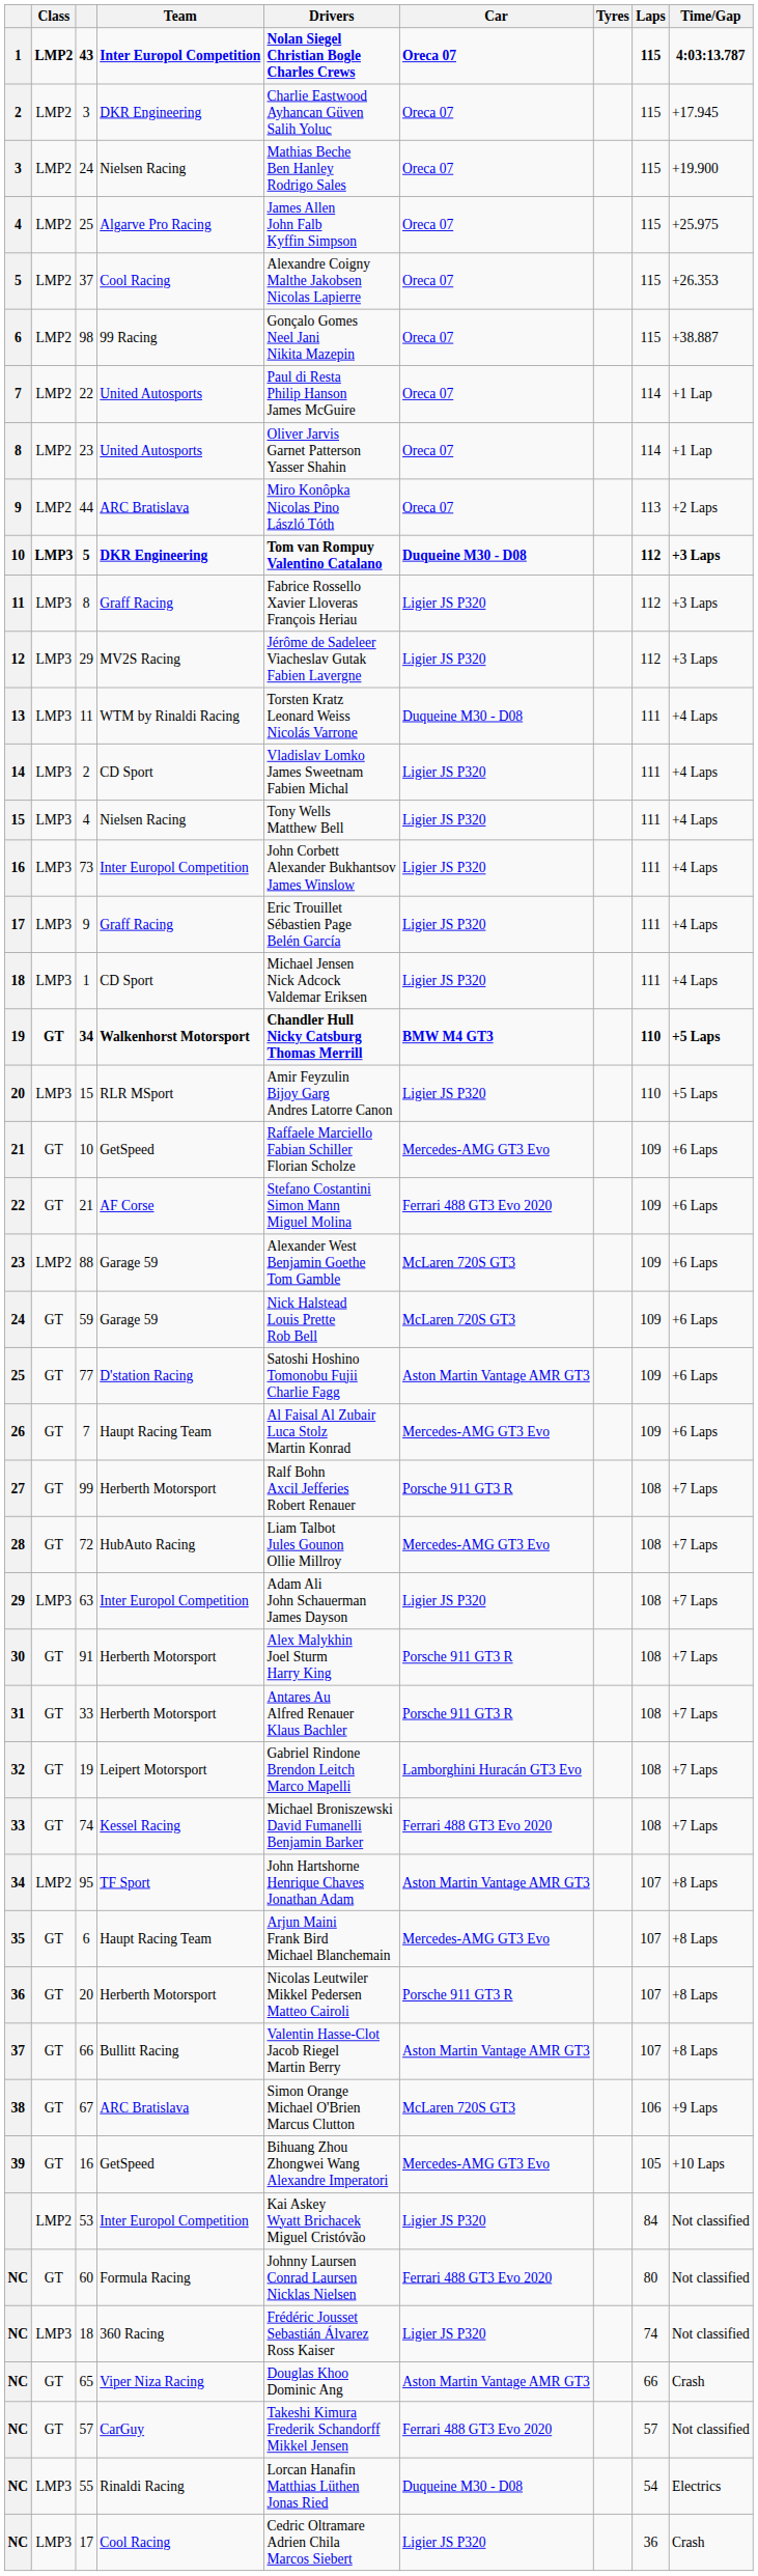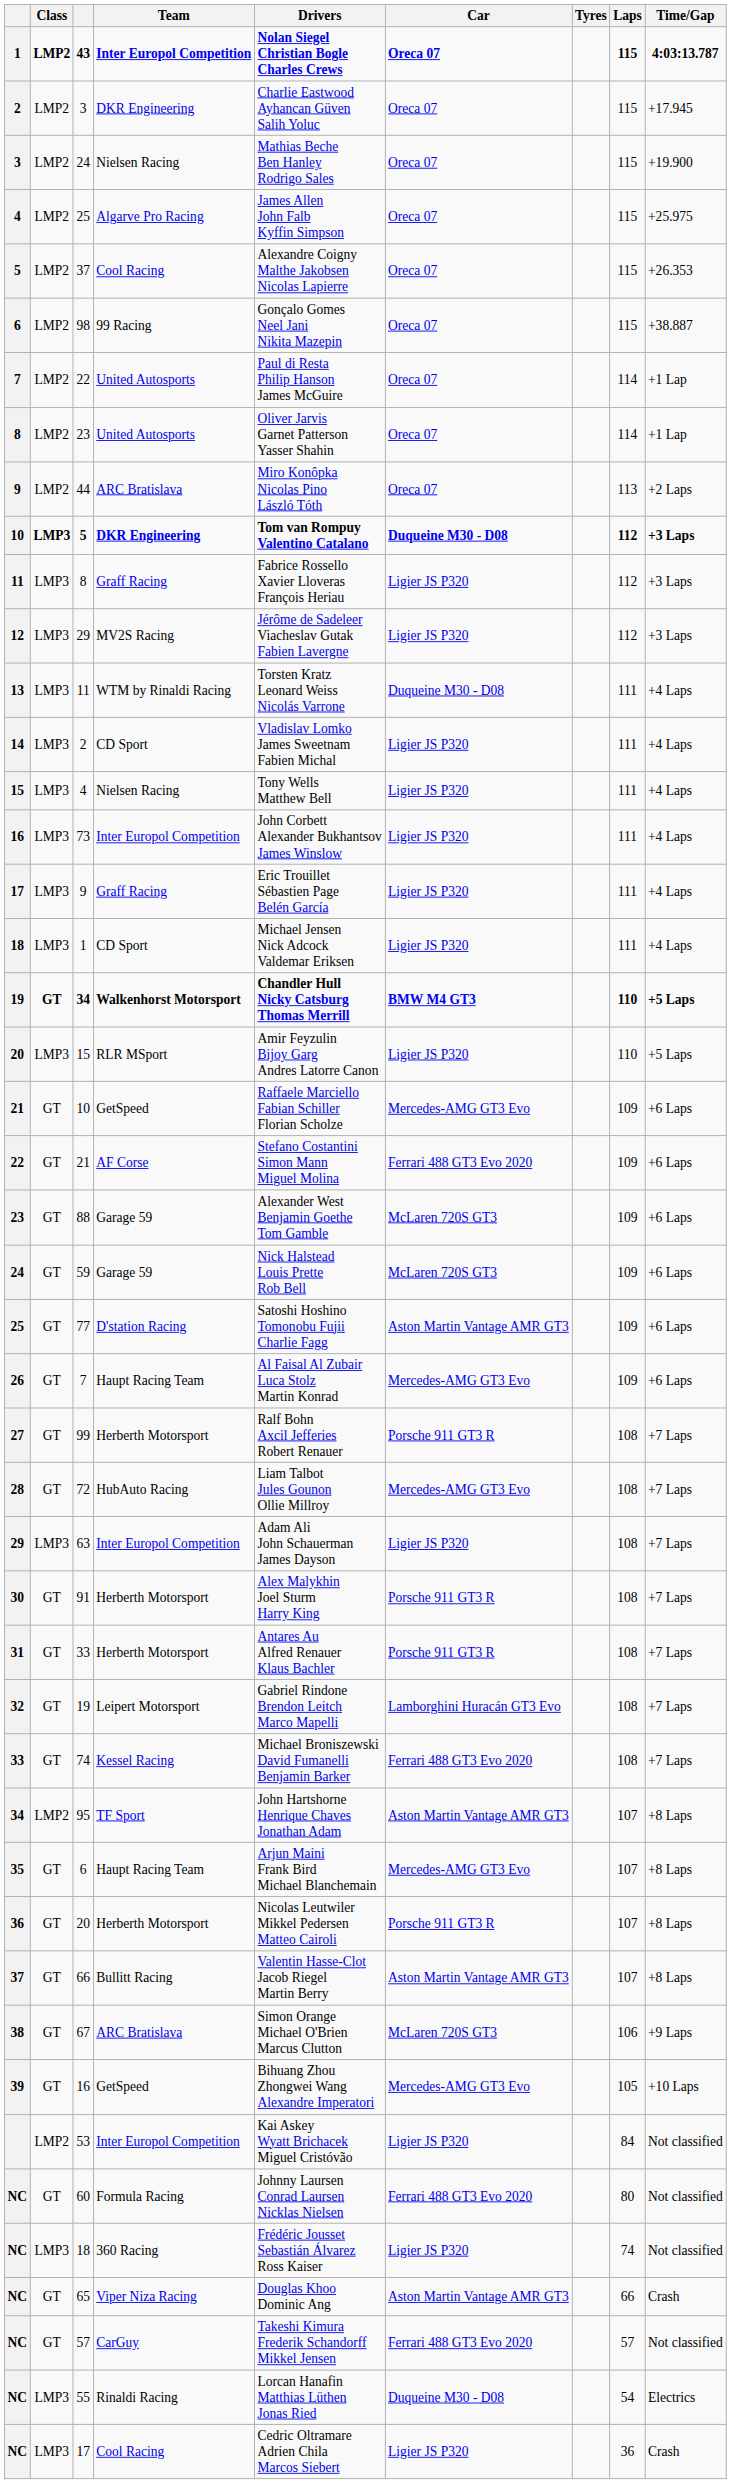 <table class="wikitable" style="font-size:95%;">
 <tr>
 <th></th>
 <th>Class</th>
 <th></th>
 <th>Team</th>
 <th>Drivers</th>
 <th>Car</th>
 <th>Tyres</th>
 <th>Laps</th>
 <th>Time/Gap</th>
 </tr>
 <tr style="font-weight: bold;">
 <th>1</th>
 <td align="center">LMP2</td>
 <td align="center">43</td>
 <td> <a href='#'>Inter Europol Competition</a></td>
 <td> <a href='#'>Nolan Siegel</a><br> <a href='#'>Christian Bogle</a><br> <a href='#'>Charles Crews</a></td>
 <td><a href='#'>Oreca 07</a></td>
 <td align="center"></td>
 <td align="center">115</td>
 <td align="center">4:03:13.787</td>
 </tr>
 <tr>
 <th>2</th>
 <td align="center">LMP2</td>
 <td align="center">3</td>
 <td> <a href='#'>DKR Engineering</a></td>
 <td> <a href='#'>Charlie Eastwood</a><br> <a href='#'>Ayhancan Güven</a><br> <a href='#'>Salih Yoluc</a></td>
 <td><a href='#'>Oreca 07</a></td>
 <td align="center"></td>
 <td align="center">115</td>
 <td>+17.945</td>
 </tr>
 <tr>
 <th>3</th>
 <td align="center">LMP2</td>
 <td align="center">24</td>
 <td> Nielsen Racing</td>
 <td> <a href='#'>Mathias Beche</a><br> <a href='#'>Ben Hanley</a><br> <a href='#'>Rodrigo Sales</a></td>
 <td><a href='#'>Oreca 07</a></td>
 <td align="center"></td>
 <td align="center">115</td>
 <td>+19.900</td>
 </tr>
 <tr>
 <th>4</th>
 <td align="center">LMP2</td>
 <td align="center">25</td>
 <td> <a href='#'>Algarve Pro Racing</a></td>
 <td> <a href='#'>James Allen</a><br> <a href='#'>John Falb</a><br> <a href='#'>Kyffin Simpson</a></td>
 <td><a href='#'>Oreca 07</a></td>
 <td align="center"></td>
 <td align="center">115</td>
 <td>+25.975</td>
 </tr>
 <tr>
 <th>5</th>
 <td align="center">LMP2</td>
 <td align="center">37</td>
 <td> <a href='#'>Cool Racing</a></td>
 <td> Alexandre Coigny<br> <a href='#'>Malthe Jakobsen</a><br> <a href='#'>Nicolas Lapierre</a></td>
 <td><a href='#'>Oreca 07</a></td>
 <td align="center"></td>
 <td align="center">115</td>
 <td>+26.353</td>
 </tr>
 <tr>
 <th>6</th>
 <td align="center">LMP2</td>
 <td align="center">98</td>
 <td> 99 Racing</td>
 <td> Gonçalo Gomes<br> <a href='#'>Neel Jani</a><br> <a href='#'>Nikita Mazepin</a></td>
 <td><a href='#'>Oreca 07</a></td>
 <td align="center"></td>
 <td align="center">115</td>
 <td>+38.887</td>
 </tr>
 <tr>
 <th>7</th>
 <td align="center">LMP2</td>
 <td align="center">22</td>
 <td> <a href='#'>United Autosports</a></td>
 <td> <a href='#'>Paul di Resta</a><br> <a href='#'>Philip Hanson</a><br> James McGuire</td>
 <td><a href='#'>Oreca 07</a></td>
 <td align="center"></td>
 <td align="center">114</td>
 <td>+1 Lap</td>
 </tr>
 <tr>
 <th>8</th>
 <td align="center">LMP2</td>
 <td align="center">23</td>
 <td> <a href='#'>United Autosports</a></td>
 <td> <a href='#'>Oliver Jarvis</a><br> Garnet Patterson<br> Yasser Shahin</td>
 <td><a href='#'>Oreca 07</a></td>
 <td align="center"></td>
 <td align="center">114</td>
 <td>+1 Lap</td>
 </tr>
 <tr>
 <th>9</th>
 <td align="center">LMP2</td>
 <td align="center">44</td>
 <td> <a href='#'>ARC Bratislava</a></td>
 <td> <a href='#'>Miro Konôpka</a><br> <a href='#'>Nicolas Pino</a><br> <a href='#'>László Tóth</a></td>
 <td><a href='#'>Oreca 07</a></td>
 <td align="center"></td>
 <td align="center">113</td>
 <td>+2 Laps</td>
 </tr>
 <tr style="font-weight: bold;">
 <th>10</th>
 <td align="center">LMP3</td>
 <td align="center">5</td>
 <td> <a href='#'>DKR Engineering</a></td>
 <td> Tom van Rompuy<br> <a href='#'>Valentino Catalano</a></td>
 <td><a href='#'>Duqueine M30 - D08</a></td>
 <td align="center"></td>
 <td align="center">112</td>
 <td>+3 Laps</td>
 </tr>
 <tr>
 <th>11</th>
 <td align="center">LMP3</td>
 <td align="center">8</td>
 <td> <a href='#'>Graff Racing</a></td>
 <td> Fabrice Rossello<br> Xavier Lloveras<br> François Heriau</td>
 <td><a href='#'>Ligier JS P320</a></td>
 <td align="center"></td>
 <td align="center">112</td>
 <td>+3 Laps</td>
 </tr>
 <tr>
 <th>12</th>
 <td align="center">LMP3</td>
 <td align="center">29</td>
 <td> MV2S Racing</td>
 <td> <a href='#'>Jérôme de Sadeleer</a><br> Viacheslav Gutak<br> <a href='#'>Fabien Lavergne</a></td>
 <td><a href='#'>Ligier JS P320</a></td>
 <td align="center"></td>
 <td align="center">112</td>
 <td>+3 Laps</td>
 </tr>
 <tr>
 <th>13</th>
 <td align="center">LMP3</td>
 <td align="center">11</td>
 <td> WTM by Rinaldi Racing</td>
 <td> Torsten Kratz<br> Leonard Weiss<br> <a href='#'>Nicolás Varrone</a></td>
 <td><a href='#'>Duqueine M30 - D08</a></td>
 <td align="center"></td>
 <td align="center">111</td>
 <td>+4 Laps</td>
 </tr>
 <tr>
 <th>14</th>
 <td align="center">LMP3</td>
 <td align="center">2</td>
 <td> CD Sport</td>
 <td> <a href='#'>Vladislav Lomko</a><br> James Sweetnam<br> Fabien Michal</td>
 <td><a href='#'>Ligier JS P320</a></td>
 <td align="center"></td>
 <td align="center">111</td>
 <td>+4 Laps</td>
 </tr>
 <tr>
 <th>15</th>
 <td align="center">LMP3</td>
 <td align="center">4</td>
 <td> Nielsen Racing</td>
 <td> Tony Wells<br> Matthew Bell</td>
 <td><a href='#'>Ligier JS P320</a></td>
 <td align="center"></td>
 <td align="center">111</td>
 <td>+4 Laps</td>
 </tr>
 <tr>
 <th>16</th>
 <td align="center">LMP3</td>
 <td align="center">73</td>
 <td> <a href='#'>Inter Europol Competition</a></td>
 <td> John Corbett<br> Alexander Bukhantsov<br> <a href='#'>James Winslow</a></td>
 <td><a href='#'>Ligier JS P320</a></td>
 <td align="center"></td>
 <td align="center">111</td>
 <td>+4 Laps</td>
 </tr>
 <tr>
 <th>17</th>
 <td align="center">LMP3</td>
 <td align="center">9</td>
 <td> <a href='#'>Graff Racing</a></td>
 <td> Eric Trouillet<br> Sébastien Page<br> <a href='#'>Belén García</a></td>
 <td><a href='#'>Ligier JS P320</a></td>
 <td align="center"></td>
 <td align="center">111</td>
 <td>+4 Laps</td>
 </tr>
 <tr>
 <th>18</th>
 <td align="center">LMP3</td>
 <td align="center">1</td>
 <td> CD Sport</td>
 <td> Michael Jensen<br> Nick Adcock<br> Valdemar Eriksen</td>
 <td><a href='#'>Ligier JS P320</a></td>
 <td align="center"></td>
 <td align="center">111</td>
 <td>+4 Laps</td>
 </tr>
 <tr style="font-weight: bold;">
 <th>19</th>
 <td align="center">GT</td>
 <td align="center">34</td>
 <td> Walkenhorst Motorsport</td>
 <td> Chandler Hull<br> <a href='#'>Nicky Catsburg</a><br> <a href='#'>Thomas Merrill</a></td>
 <td><a href='#'>BMW M4 GT3</a></td>
 <td align="center"></td>
 <td align="center">110</td>
 <td>+5 Laps</td>
 </tr>
 <tr>
 <th>20</th>
 <td align="center">LMP3</td>
 <td align="center">15</td>
 <td> RLR MSport</td>
 <td> Amir Feyzulin<br> <a href='#'>Bijoy Garg</a><br> Andres Latorre Canon</td>
 <td><a href='#'>Ligier JS P320</a></td>
 <td align="center"></td>
 <td align="center">110</td>
 <td>+5 Laps</td>
 </tr>
 <tr>
 <th>21</th>
 <td align="center">GT</td>
 <td align="center">10</td>
 <td> GetSpeed</td>
 <td> <a href='#'>Raffaele Marciello</a><br> <a href='#'>Fabian Schiller</a><br> Florian Scholze</td>
 <td><a href='#'>Mercedes-AMG GT3 Evo</a></td>
 <td align="center"></td>
 <td align="center">109</td>
 <td>+6 Laps</td>
 </tr>
 <tr>
 <th>22</th>
 <td align="center">GT</td>
 <td align="center">21</td>
 <td> <a href='#'>AF Corse</a></td>
 <td> <a href='#'>Stefano Costantini</a><br> <a href='#'>Simon Mann</a><br> <a href='#'>Miguel Molina</a></td>
 <td><a href='#'>Ferrari 488 GT3 Evo 2020</a></td>
 <td align="center"></td>
 <td align="center">109</td>
 <td>+6 Laps</td>
 </tr>
 <tr>
 <th>23</th>
-<td align="center">LMP2</td>
+<td align="center">GT</td>
 <td align="center">88</td>
 <td> Garage 59</td>
 <td> Alexander West<br> <a href='#'>Benjamin Goethe</a><br> <a href='#'>Tom Gamble</a></td>
 <td><a href='#'>McLaren 720S GT3</a></td>
 <td align="center"></td>
 <td align="center">109</td>
 <td>+6 Laps</td>
 </tr>
 <tr>
 <th>24</th>
 <td align="center">GT</td>
 <td align="center">59</td>
 <td> Garage 59</td>
 <td> <a href='#'>Nick Halstead</a><br> <a href='#'>Louis Prette</a><br> <a href='#'>Rob Bell</a></td>
 <td><a href='#'>McLaren 720S GT3</a></td>
 <td align="center"></td>
 <td align="center">109</td>
 <td>+6 Laps</td>
 </tr>
 <tr>
 <th>25</th>
 <td align="center">GT</td>
 <td align="center">77</td>
 <td> <a href='#'>D'station Racing</a></td>
 <td> Satoshi Hoshino<br> <a href='#'>Tomonobu Fujii</a><br> <a href='#'>Charlie Fagg</a></td>
 <td><a href='#'>Aston Martin Vantage AMR GT3</a></td>
 <td align="center"></td>
 <td align="center">109</td>
 <td>+6 Laps</td>
 </tr>
 <tr>
 <th>26</th>
 <td align="center">GT</td>
 <td align="center">7</td>
 <td> Haupt Racing Team</td>
 <td> <a href='#'>Al Faisal Al Zubair</a><br> <a href='#'>Luca Stolz</a><br> Martin Konrad</td>
 <td><a href='#'>Mercedes-AMG GT3 Evo</a></td>
 <td align="center"></td>
 <td align="center">109</td>
 <td>+6 Laps</td>
 </tr>
 <tr>
 <th>27</th>
 <td align="center">GT</td>
 <td align="center">99</td>
 <td> Herberth Motorsport</td>
 <td> Ralf Bohn<br> <a href='#'>Axcil Jefferies</a><br> Robert Renauer</td>
 <td><a href='#'>Porsche 911 GT3 R</a></td>
 <td align="center"></td>
 <td align="center">108</td>
 <td>+7 Laps</td>
 </tr>
 <tr>
 <th>28</th>
 <td align="center">GT</td>
 <td align="center">72</td>
 <td> HubAuto Racing</td>
 <td> Liam Talbot<br> <a href='#'>Jules Gounon</a><br> Ollie Millroy</td>
 <td><a href='#'>Mercedes-AMG GT3 Evo</a></td>
 <td align="center"></td>
 <td align="center">108</td>
 <td>+7 Laps</td>
 </tr>
 <tr>
 <th>29</th>
 <td align="center">LMP3</td>
 <td align="center">63</td>
 <td> <a href='#'>Inter Europol Competition</a></td>
 <td> Adam Ali<br> John Schauerman<br> James Dayson</td>
 <td><a href='#'>Ligier JS P320</a></td>
 <td align="center"></td>
 <td align="center">108</td>
 <td>+7 Laps</td>
 </tr>
 <tr>
 <th>30</th>
 <td align="center">GT</td>
 <td align="center">91</td>
 <td> Herberth Motorsport</td>
 <td> <a href='#'>Alex Malykhin</a><br> Joel Sturm<br> <a href='#'>Harry King</a></td>
 <td><a href='#'>Porsche 911 GT3 R</a></td>
 <td align="center"></td>
 <td align="center">108</td>
 <td>+7 Laps</td>
 </tr>
 <tr>
 <th>31</th>
 <td align="center">GT</td>
 <td align="center">33</td>
 <td> Herberth Motorsport</td>
 <td> <a href='#'>Antares Au</a><br> Alfred Renauer<br> <a href='#'>Klaus Bachler</a></td>
 <td><a href='#'>Porsche 911 GT3 R</a></td>
 <td align="center"></td>
 <td align="center">108</td>
 <td>+7 Laps</td>
 </tr>
 <tr>
 <th>32</th>
 <td align="center">GT</td>
 <td align="center">19</td>
 <td> Leipert Motorsport</td>
 <td> Gabriel Rindone<br> <a href='#'>Brendon Leitch</a><br> <a href='#'>Marco Mapelli</a></td>
 <td><a href='#'>Lamborghini Huracán GT3 Evo</a></td>
 <td align="center"></td>
 <td align="center">108</td>
 <td>+7 Laps</td>
 </tr>
 <tr>
 <th>33</th>
 <td align="center">GT</td>
 <td align="center">74</td>
 <td> <a href='#'>Kessel Racing</a></td>
 <td> Michael Broniszewski<br> <a href='#'>David Fumanelli</a><br> <a href='#'>Benjamin Barker</a></td>
 <td><a href='#'>Ferrari 488 GT3 Evo 2020</a></td>
 <td align="center"></td>
 <td align="center">108</td>
 <td>+7 Laps</td>
 </tr>
 <tr>
 <th>34</th>
 <td align="center">LMP2</td>
 <td align="center">95</td>
 <td> <a href='#'>TF Sport</a></td>
 <td> John Hartshorne<br> <a href='#'>Henrique Chaves</a><br> <a href='#'>Jonathan Adam</a></td>
 <td><a href='#'>Aston Martin Vantage AMR GT3</a></td>
 <td align="center"></td>
 <td align="center">107</td>
 <td>+8 Laps</td>
 </tr>
 <tr>
 <th>35</th>
 <td align="center">GT</td>
 <td align="center">6</td>
 <td> Haupt Racing Team</td>
 <td> <a href='#'>Arjun Maini</a><br> Frank Bird<br> Michael Blanchemain</td>
 <td><a href='#'>Mercedes-AMG GT3 Evo</a></td>
 <td align="center"></td>
 <td align="center">107</td>
 <td>+8 Laps</td>
 </tr>
 <tr>
 <th>36</th>
 <td align="center">GT</td>
 <td align="center">20</td>
 <td> Herberth Motorsport</td>
 <td> Nicolas Leutwiler<br> Mikkel Pedersen<br> <a href='#'>Matteo Cairoli</a></td>
 <td><a href='#'>Porsche 911 GT3 R</a></td>
 <td align="center"></td>
 <td align="center">107</td>
 <td>+8 Laps</td>
 </tr>
 <tr>
 <th>37</th>
 <td align="center">GT</td>
 <td align="center">66</td>
 <td> Bullitt Racing</td>
 <td> <a href='#'>Valentin Hasse-Clot</a><br> Jacob Riegel<br> Martin Berry</td>
 <td><a href='#'>Aston Martin Vantage AMR GT3</a></td>
 <td align="center"></td>
 <td align="center">107</td>
 <td>+8 Laps</td>
 </tr>
 <tr>
 <th>38</th>
 <td align="center">GT</td>
 <td align="center">67</td>
 <td> <a href='#'>ARC Bratislava</a></td>
 <td> Simon Orange<br> Michael O'Brien<br> Marcus Clutton</td>
 <td><a href='#'>McLaren 720S GT3</a></td>
 <td align="center"></td>
 <td align="center">106</td>
 <td>+9 Laps</td>
 </tr>
 <tr>
 <th>39</th>
 <td align="center">GT</td>
 <td align="center">16</td>
 <td> GetSpeed</td>
 <td> Bihuang Zhou<br> Zhongwei Wang<br> <a href='#'>Alexandre Imperatori</a></td>
 <td><a href='#'>Mercedes-AMG GT3 Evo</a></td>
 <td align="center"></td>
 <td align="center">105</td>
 <td>+10 Laps</td>
 </tr>
 <tr>
 <th></th>
 <td align="center">LMP2</td>
 <td align="center">53</td>
 <td> <a href='#'>Inter Europol Competition</a></td>
 <td> Kai Askey<br> <a href='#'>Wyatt Brichacek</a><br> Miguel Cristóvão</td>
 <td><a href='#'>Ligier JS P320</a></td>
 <td align="center"></td>
 <td align="center">84</td>
 <td>Not classified</td>
 </tr>
 <tr>
 <th>NC</th>
 <td align="center">GT</td>
 <td align="center">60</td>
 <td> Formula Racing</td>
 <td> Johnny Laursen<br> <a href='#'>Conrad Laursen</a><br> <a href='#'>Nicklas Nielsen</a></td>
 <td><a href='#'>Ferrari 488 GT3 Evo 2020</a></td>
 <td align="center"></td>
 <td align="center">80</td>
 <td>Not classified</td>
 </tr>
 <tr>
 <th>NC</th>
 <td align="center">LMP3</td>
 <td align="center">18</td>
 <td> 360 Racing</td>
 <td> <a href='#'>Frédéric Jousset</a><br> <a href='#'>Sebastián Álvarez</a><br> Ross Kaiser</td>
 <td><a href='#'>Ligier JS P320</a></td>
 <td align="center"></td>
 <td align="center">74</td>
 <td>Not classified</td>
 </tr>
 <tr>
 <th>NC</th>
 <td align="center">GT</td>
 <td align="center">65</td>
 <td> <a href='#'>Viper Niza Racing</a></td>
 <td> <a href='#'>Douglas Khoo</a><br> Dominic Ang</td>
 <td><a href='#'>Aston Martin Vantage AMR GT3</a></td>
 <td align="center"></td>
 <td align="center">66</td>
 <td>Crash</td>
 </tr>
 <tr>
 <th>NC</th>
 <td align="center">GT</td>
 <td align="center">57</td>
 <td> <a href='#'>CarGuy</a></td>
 <td> <a href='#'>Takeshi Kimura</a><br> <a href='#'>Frederik Schandorff</a><br> <a href='#'>Mikkel Jensen</a></td>
 <td><a href='#'>Ferrari 488 GT3 Evo 2020</a></td>
 <td align="center"></td>
 <td align="center">57</td>
 <td>Not classified</td>
 </tr>
 <tr>
 <th>NC</th>
 <td align="center">LMP3</td>
 <td align="center">55</td>
 <td> Rinaldi Racing</td>
 <td> Lorcan Hanafin<br> <a href='#'>Matthias Lüthen</a><br> <a href='#'>Jonas Ried</a></td>
 <td><a href='#'>Duqueine M30 - D08</a></td>
 <td align="center"></td>
 <td align="center">54</td>
 <td>Electrics</td>
 </tr>
 <tr>
 <th>NC</th>
 <td align="center">LMP3</td>
 <td align="center">17</td>
 <td> <a href='#'>Cool Racing</a></td>
 <td> Cedric Oltramare<br> Adrien Chila<br> <a href='#'>Marcos Siebert</a></td>
 <td><a href='#'>Ligier JS P320</a></td>
 <td align="center"></td>
 <td align="center">36</td>
 <td>Crash</td>
 </tr>
 </table>
